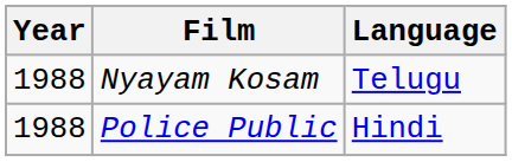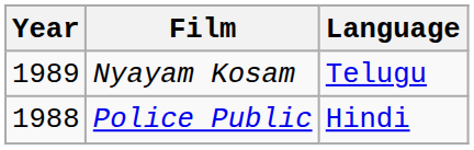 <table class="wikitable sortable">
 <tr>
 <th>Year</th>
 <th>Film</th>
 <th>Language</th>
 </tr>
 <tr>
-<td>1988</td>
+<td>1989</td>
 <td><em>Nyayam Kosam</em></td>
 <td><a href='#'>Telugu</a></td>
 </tr>
 <tr>
 <td>1988</td>
 <td><em><a href='#'>Police Public</a></em></td>
 <td><a href='#'>Hindi</a></td>
 </tr>
 </table>
